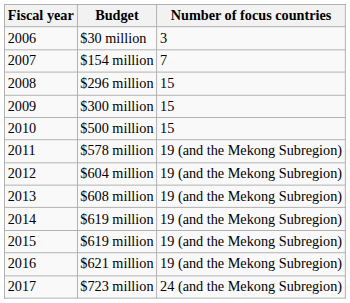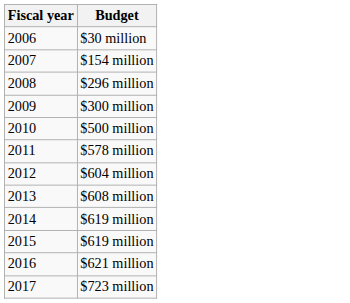 <table class="wikitable">
 <tr>
 <th>Fiscal year</th>
 <th>Budget</th>
-<th>Number of focus countries</th>
 </tr>
 <tr>
 <td>2006</td>
 <td>$30 million</td>
-<td>3</td>
 </tr>
 <tr>
 <td>2007</td>
 <td>$154 million</td>
-<td>7</td>
 </tr>
 <tr>
 <td>2008</td>
 <td>$296 million</td>
-<td>15</td>
 </tr>
 <tr>
 <td>2009</td>
 <td>$300 million</td>
-<td>15</td>
 </tr>
 <tr>
 <td>2010</td>
 <td>$500 million</td>
-<td>15</td>
 </tr>
 <tr>
 <td>2011</td>
 <td>$578 million</td>
-<td>19 (and the Mekong Subregion)</td>
 </tr>
 <tr>
 <td>2012</td>
 <td>$604 million</td>
-<td>19 (and the Mekong Subregion)</td>
 </tr>
 <tr>
 <td>2013</td>
 <td>$608 million</td>
-<td>19 (and the Mekong Subregion)</td>
 </tr>
 <tr>
 <td>2014</td>
 <td>$619 million</td>
-<td>19 (and the Mekong Subregion)</td>
 </tr>
 <tr>
 <td>2015</td>
 <td>$619 million</td>
-<td>19 (and the Mekong Subregion)</td>
 </tr>
 <tr>
 <td>2016</td>
 <td>$621 million</td>
-<td>19 (and the Mekong Subregion)</td>
 </tr>
 <tr>
 <td>2017</td>
 <td>$723 million</td>
-<td>24 (and the Mekong Subregion)</td>
 </tr>
 </table>
